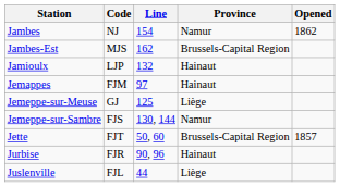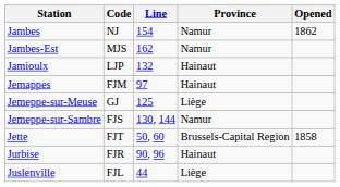 <table class="wikitable sortable">
 <tr>
 <th>Station</th>
 <th>Code</th>
 <th><a href='#'>Line</a></th>
 <th>Province</th>
 <th>Opened</th>
 </tr>
 <tr>
 <td><a href='#'>Jambes</a></td>
 <td>NJ</td>
 <td><a href='#'>154</a></td>
 <td>Namur</td>
 <td>1862</td>
 </tr>
 <tr>
 <td><a href='#'>Jambes-Est</a></td>
 <td>MJS</td>
 <td><a href='#'>162</a></td>
-<td>Brussels-Capital Region</td>
+<td>Namur</td>
 <td></td>
 </tr>
 <tr>
 <td><a href='#'>Jamioulx</a></td>
 <td>LJP</td>
 <td><a href='#'>132</a></td>
 <td>Hainaut</td>
 <td></td>
 </tr>
 <tr>
 <td><a href='#'>Jemappes</a></td>
 <td>FJM</td>
 <td><a href='#'>97</a></td>
 <td>Hainaut</td>
 <td></td>
 </tr>
 <tr>
 <td><a href='#'>Jemeppe-sur-Meuse</a></td>
 <td>GJ</td>
 <td><a href='#'>125</a></td>
 <td>Liège</td>
 <td></td>
 </tr>
 <tr>
 <td><a href='#'>Jemeppe-sur-Sambre</a></td>
 <td>FJS</td>
 <td><a href='#'>130</a>, <a href='#'>144</a></td>
 <td>Namur</td>
 <td></td>
 </tr>
 <tr>
 <td><a href='#'>Jette</a></td>
 <td>FJT</td>
 <td><a href='#'>50</a>, <a href='#'>60</a></td>
 <td>Brussels-Capital Region</td>
-<td>1857</td>
+<td>1858</td>
 </tr>
 <tr>
 <td><a href='#'>Jurbise</a></td>
 <td>FJR</td>
 <td><a href='#'>90</a>, <a href='#'>96</a></td>
 <td>Hainaut</td>
 <td></td>
 </tr>
 <tr>
 <td><a href='#'>Juslenville</a></td>
 <td>FJL</td>
 <td><a href='#'>44</a></td>
 <td>Liège</td>
 <td></td>
 </tr>
 </table>
